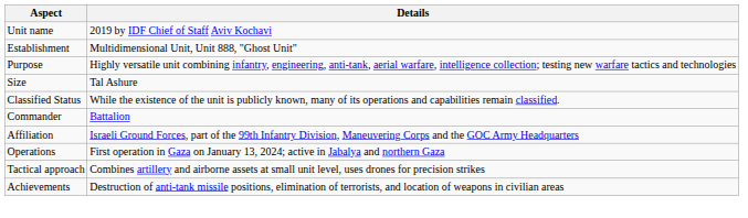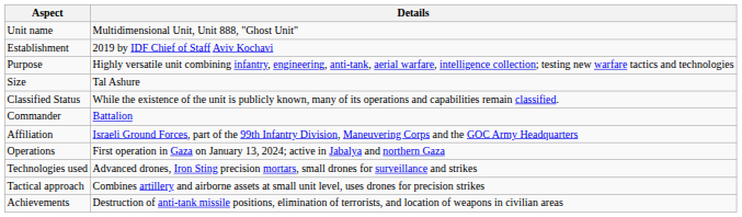 <table class="wikitable">
 <tr>
 <th>Aspect</th>
 <th>Details</th>
 </tr>
 <tr>
 <td>Unit name</td>
-<td>2019 by <a href='#'>IDF Chief of Staff</a> <a href='#'>Aviv Kochavi</a></td>
+<td>Multidimensional Unit, Unit 888, "Ghost Unit"</td>
 </tr>
 <tr>
 <td>Establishment</td>
-<td>Multidimensional Unit, Unit 888, "Ghost Unit"</td>
+<td>2019 by <a href='#'>IDF Chief of Staff</a> <a href='#'>Aviv Kochavi</a></td>
 </tr>
 <tr>
 <td>Purpose</td>
 <td>Highly versatile unit combining <a href='#'>infantry</a>, <a href='#'>engineering</a>, <a href='#'>anti-tank</a>, <a href='#'>aerial warfare</a>, <a href='#'>intelligence collection</a>; testing new <a href='#'>warfare</a> tactics and technologies</td>
 </tr>
 <tr>
 <td>Size</td>
 <td>Tal Ashure </td>
 </tr>
 <tr>
 <td>Classified Status</td>
 <td>While the existence of the unit is publicly known, many of its operations and capabilities remain <a href='#'>classified</a>.</td>
 </tr>
 <tr>
 <td>Commander</td>
 <td><a href='#'>Battalion</a></td>
 </tr>
 <tr>
 <td>Affiliation</td>
 <td><a href='#'>Israeli Ground Forces</a>, part of the <a href='#'>99th Infantry Division</a>, <a href='#'>Maneuvering Corps</a> and the <a href='#'>GOC Army Headquarters</a></td>
 </tr>
 <tr>
 <td>Operations</td>
 <td>First operation in <a href='#'>Gaza</a> on January 13, 2024; active in <a href='#'>Jabalya</a> and <a href='#'>northern Gaza</a></td>
 </tr>
 <tr>
+<td>Technologies used</td>
+<td>Advanced drones, <a href='#'>Iron Sting</a> precision <a href='#'>mortars</a>, small drones for <a href='#'>surveillance</a> and strikes</td>
+</tr>
+<tr>
 <td>Tactical approach</td>
 <td>Combines <a href='#'>artillery</a> and airborne assets at small unit level, uses drones for precision strikes</td>
 </tr>
 <tr>
 <td>Achievements</td>
 <td>Destruction of <a href='#'>anti-tank missile</a> positions, elimination of terrorists, and location of weapons in civilian areas</td>
 </tr>
 </table>
